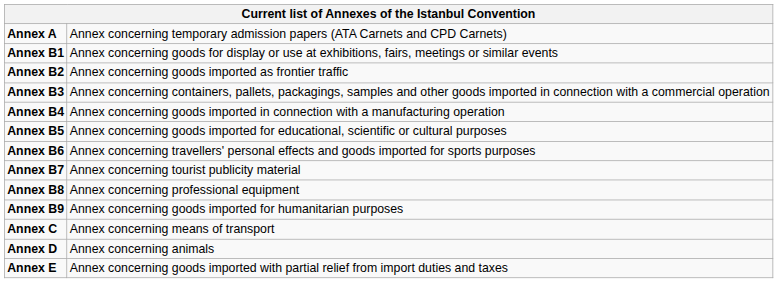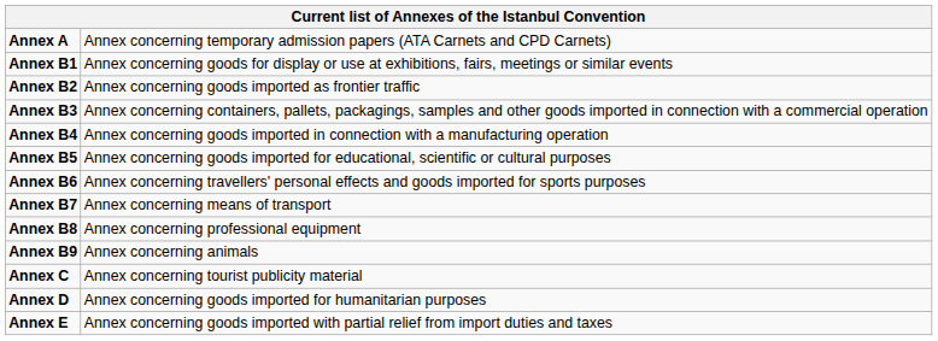 <table class="wikitable">
 <tr>
 <th colspan="2">Current list of Annexes of the Istanbul Convention</th>
 </tr>
 <tr>
 <td><strong>Annex A</strong></td>
 <td>Annex concerning temporary admission papers (ATA Carnets and CPD Carnets)</td>
 </tr>
 <tr>
 <td><strong>Annex B1</strong></td>
 <td>Annex concerning goods for display or use at exhibitions, fairs, meetings or similar events</td>
 </tr>
 <tr>
 <td><strong>Annex B2</strong></td>
 <td>Annex concerning goods imported as frontier traffic</td>
 </tr>
 <tr>
 <td><strong>Annex B3</strong></td>
 <td>Annex concerning containers, pallets, packagings, samples and other goods imported in connection with a commercial operation</td>
 </tr>
 <tr>
 <td><strong>Annex B4</strong></td>
 <td>Annex concerning goods imported in connection with a manufacturing operation</td>
 </tr>
 <tr>
 <td><strong>Annex B5</strong></td>
 <td>Annex concerning goods imported for educational, scientific or cultural purposes</td>
 </tr>
 <tr>
 <td><strong>Annex B6</strong></td>
 <td>Annex concerning travellers' personal effects and goods imported for sports purposes</td>
 </tr>
 <tr>
 <td><strong>Annex B7</strong></td>
-<td>Annex concerning tourist publicity material</td>
+<td>Annex concerning means of transport</td>
 </tr>
 <tr>
 <td><strong>Annex B8</strong></td>
 <td>Annex concerning professional equipment</td>
 </tr>
 <tr>
 <td><strong>Annex B9</strong></td>
-<td>Annex concerning goods imported for humanitarian purposes</td>
+<td>Annex concerning animals</td>
 </tr>
 <tr>
 <td><strong>Annex C</strong></td>
-<td>Annex concerning means of transport</td>
+<td>Annex concerning tourist publicity material</td>
 </tr>
 <tr>
 <td><strong>Annex D</strong></td>
-<td>Annex concerning animals</td>
+<td>Annex concerning goods imported for humanitarian purposes</td>
 </tr>
 <tr>
 <td><strong>Annex E</strong></td>
 <td>Annex concerning goods imported with partial relief from import duties and taxes</td>
 </tr>
 </table>
